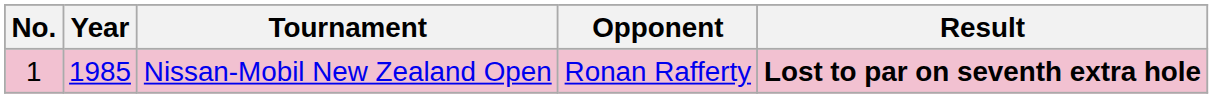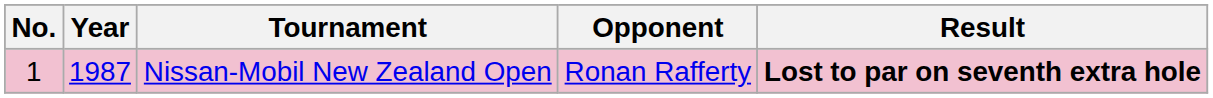 <table class="wikitable" style="font-size:95%;">
 <tr>
 <th>No.</th>
 <th>Year</th>
 <th>Tournament</th>
 <th>Opponent</th>
 <th>Result</th>
 </tr>
 <tr style="background:#F2C1D1;">
 <td align=center>1</td>
-<td><a href='#'>1985</a></td>
+<td><a href='#'>1987</a></td>
 <td><a href='#'>Nissan-Mobil New Zealand Open</a></td>
 <td> <a href='#'>Ronan Rafferty</a></td>
 <td><strong>Lost to par on seventh extra hole</strong></td>
 </tr>
 </table>
